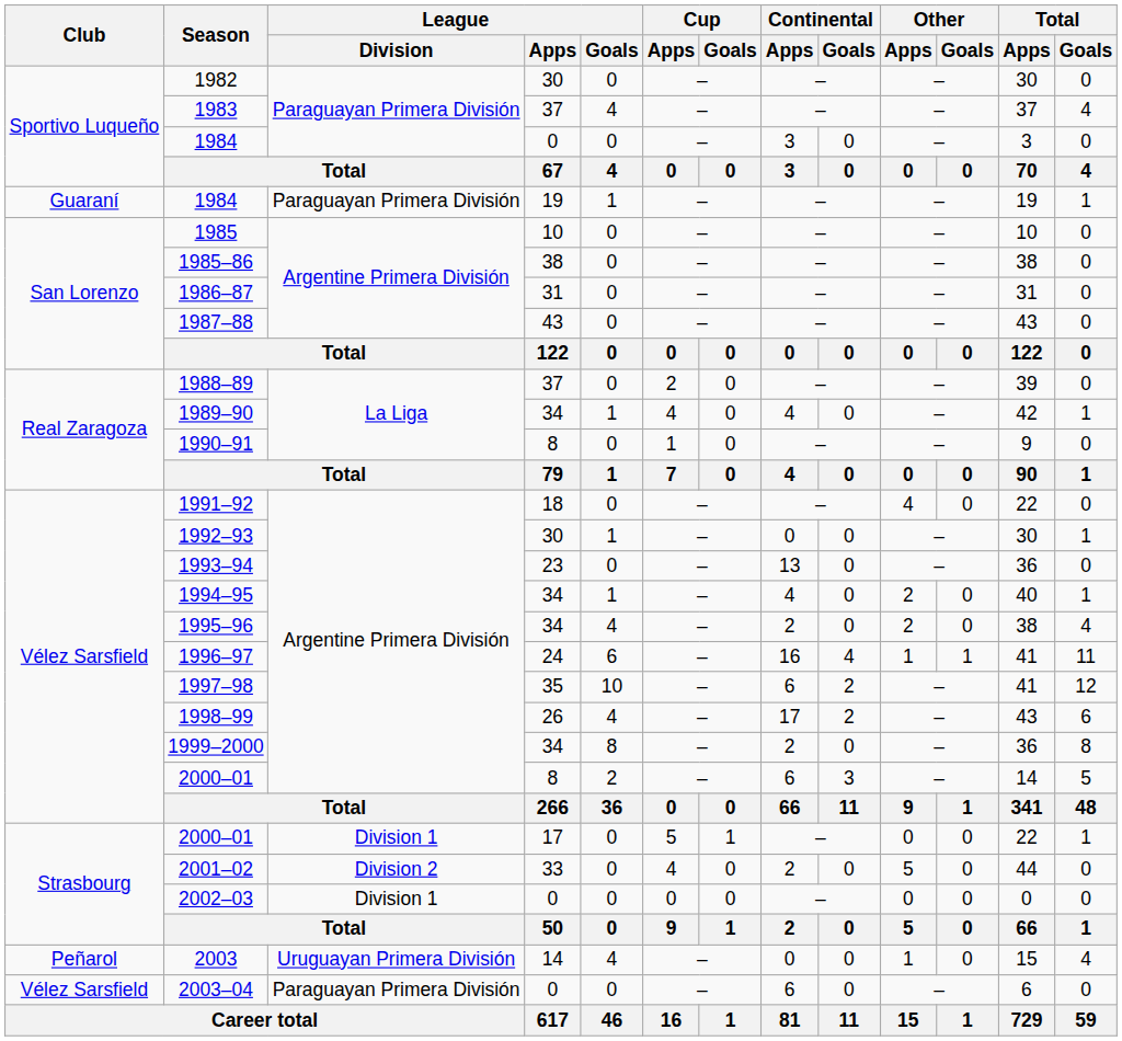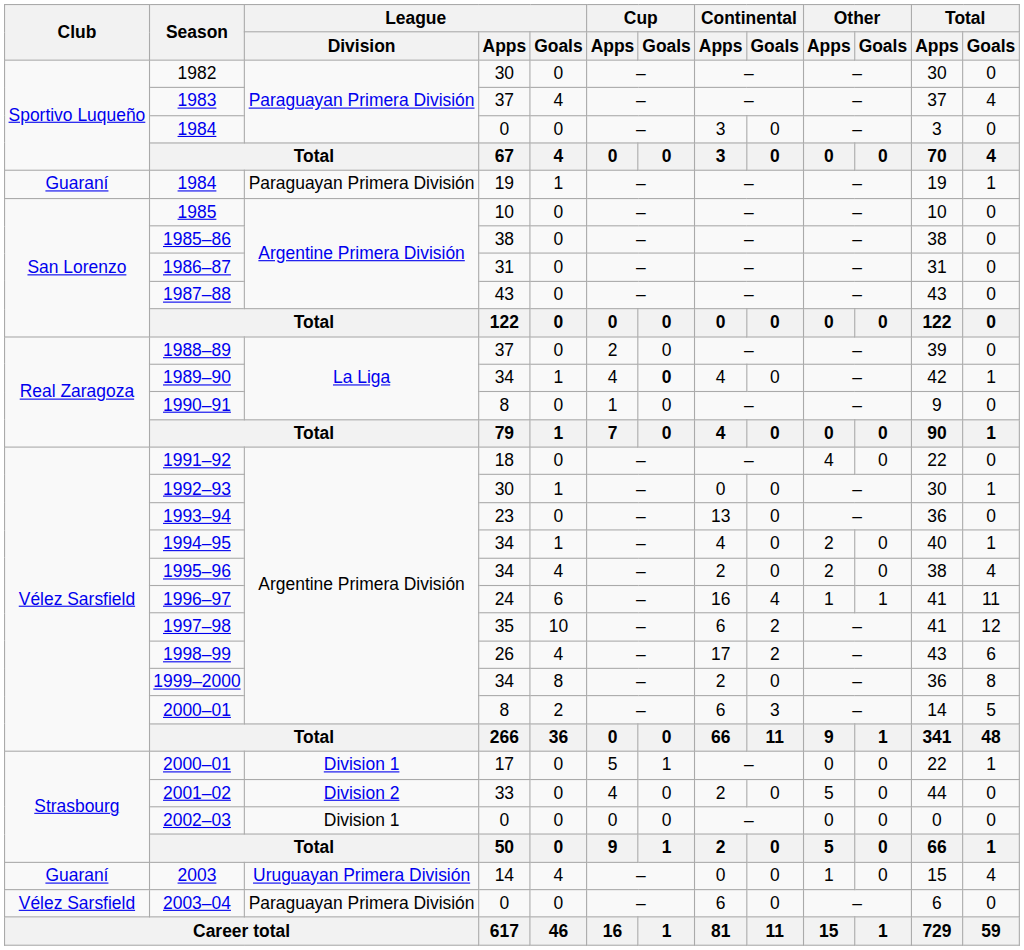 <table class="wikitable" style="text-align:center">
 <tr>
 <th rowspan="2">Club</th>
 <th rowspan="2">Season</th>
 <th colspan="3">League</th>
 <th colspan="2">Cup</th>
 <th colspan="2">Continental</th>
 <th colspan="2">Other</th>
 <th colspan="2">Total</th>
 </tr>
 <tr>
 <th>Division</th>
 <th>Apps</th>
 <th>Goals</th>
 <th>Apps</th>
 <th>Goals</th>
 <th>Apps</th>
 <th>Goals</th>
 <th>Apps</th>
 <th>Goals</th>
 <th>Apps</th>
 <th>Goals</th>
 </tr>
 <tr>
 <td rowspan="4"><a href='#'>Sportivo Luqueño</a></td>
 <td>1982</td>
 <td rowspan="3"><a href='#'>Paraguayan Primera División</a></td>
 <td>30</td>
 <td>0</td>
 <td colspan="2">–</td>
 <td colspan="2">–</td>
 <td colspan="2">–</td>
 <td>30</td>
 <td>0</td>
 </tr>
 <tr>
 <td><a href='#'>1983</a></td>
 <td>37</td>
 <td>4</td>
 <td colspan="2">–</td>
 <td colspan="2">–</td>
 <td colspan="2">–</td>
 <td>37</td>
 <td>4</td>
 </tr>
 <tr>
 <td><a href='#'>1984</a></td>
 <td>0</td>
 <td>0</td>
 <td colspan="2">–</td>
 <td>3</td>
 <td>0</td>
 <td colspan="2">–</td>
 <td>3</td>
 <td>0</td>
 </tr>
 <tr>
 <th colspan="2">Total</th>
 <th>67</th>
 <th>4</th>
 <th>0</th>
 <th>0</th>
 <th>3</th>
 <th>0</th>
 <th>0</th>
 <th>0</th>
 <th>70</th>
 <th>4</th>
 </tr>
 <tr>
 <td><a href='#'>Guaraní</a></td>
 <td><a href='#'>1984</a></td>
 <td>Paraguayan Primera División</td>
 <td>19</td>
 <td>1</td>
 <td colspan="2">–</td>
 <td colspan="2">–</td>
 <td colspan="2">–</td>
 <td>19</td>
 <td>1</td>
 </tr>
 <tr>
 <td rowspan="5"><a href='#'>San Lorenzo</a></td>
 <td><a href='#'>1985</a></td>
 <td rowspan="4"><a href='#'>Argentine Primera División</a></td>
 <td>10</td>
 <td>0</td>
 <td colspan="2">–</td>
 <td colspan="2">–</td>
 <td colspan="2">–</td>
 <td>10</td>
 <td>0</td>
 </tr>
 <tr>
 <td><a href='#'>1985–86</a></td>
 <td>38</td>
 <td>0</td>
 <td colspan="2">–</td>
 <td colspan="2">–</td>
 <td colspan="2">–</td>
 <td>38</td>
 <td>0</td>
 </tr>
 <tr>
 <td><a href='#'>1986–87</a></td>
 <td>31</td>
 <td>0</td>
 <td colspan="2">–</td>
 <td colspan="2">–</td>
 <td colspan="2">–</td>
 <td>31</td>
 <td>0</td>
 </tr>
 <tr>
 <td><a href='#'>1987–88</a></td>
 <td>43</td>
 <td>0</td>
 <td colspan="2">–</td>
 <td colspan="2">–</td>
 <td colspan="2">–</td>
 <td>43</td>
 <td>0</td>
 </tr>
 <tr>
 <th colspan="2">Total</th>
 <th>122</th>
 <th>0</th>
 <th>0</th>
 <th>0</th>
 <th>0</th>
 <th>0</th>
 <th>0</th>
 <th>0</th>
 <th>122</th>
 <th>0</th>
 </tr>
 <tr>
 <td rowspan="4"><a href='#'>Real Zaragoza</a></td>
 <td><a href='#'>1988–89</a></td>
 <td rowspan="3"><a href='#'>La Liga</a></td>
 <td>37</td>
 <td>0</td>
 <td>2</td>
 <td>0</td>
 <td colspan="2">–</td>
 <td colspan="2">–</td>
 <td>39</td>
 <td>0</td>
 </tr>
 <tr>
 <td><a href='#'>1989–90</a></td>
 <td>34</td>
 <td>1</td>
 <td>4</td>
-<td>0</td>
+<td><strong>0</strong></td>
 <td>4</td>
 <td>0</td>
 <td colspan="2">–</td>
 <td>42</td>
 <td>1</td>
 </tr>
 <tr>
 <td><a href='#'>1990–91</a></td>
 <td>8</td>
 <td>0</td>
 <td>1</td>
 <td>0</td>
 <td colspan="2">–</td>
 <td colspan="2">–</td>
 <td>9</td>
 <td>0</td>
 </tr>
 <tr>
 <th colspan="2">Total</th>
 <th>79</th>
 <th>1</th>
 <th>7</th>
 <th>0</th>
 <th>4</th>
 <th>0</th>
 <th>0</th>
 <th>0</th>
 <th>90</th>
 <th>1</th>
 </tr>
 <tr>
 <td rowspan="11"><a href='#'>Vélez Sarsfield</a></td>
 <td><a href='#'>1991–92</a></td>
 <td rowspan="10">Argentine Primera División</td>
 <td>18</td>
 <td>0</td>
 <td colspan="2">–</td>
 <td colspan="2">–</td>
 <td>4</td>
 <td>0</td>
 <td>22</td>
 <td>0</td>
 </tr>
 <tr>
 <td><a href='#'>1992–93</a></td>
 <td>30</td>
 <td>1</td>
 <td colspan="2">–</td>
 <td>0</td>
 <td>0</td>
 <td colspan="2">–</td>
 <td>30</td>
 <td>1</td>
 </tr>
 <tr>
 <td><a href='#'>1993–94</a></td>
 <td>23</td>
 <td>0</td>
 <td colspan="2">–</td>
 <td>13</td>
 <td>0</td>
 <td colspan="2">–</td>
 <td>36</td>
 <td>0</td>
 </tr>
 <tr>
 <td><a href='#'>1994–95</a></td>
 <td>34</td>
 <td>1</td>
 <td colspan="2">–</td>
 <td>4</td>
 <td>0</td>
 <td>2</td>
 <td>0</td>
 <td>40</td>
 <td>1</td>
 </tr>
 <tr>
 <td><a href='#'>1995–96</a></td>
 <td>34</td>
 <td>4</td>
 <td colspan="2">–</td>
 <td>2</td>
 <td>0</td>
 <td>2</td>
 <td>0</td>
 <td>38</td>
 <td>4</td>
 </tr>
 <tr>
 <td><a href='#'>1996–97</a></td>
 <td>24</td>
 <td>6</td>
 <td colspan="2">–</td>
 <td>16</td>
 <td>4</td>
 <td>1</td>
 <td>1</td>
 <td>41</td>
 <td>11</td>
 </tr>
 <tr>
 <td><a href='#'>1997–98</a></td>
 <td>35</td>
 <td>10</td>
 <td colspan="2">–</td>
 <td>6</td>
 <td>2</td>
 <td colspan="2">–</td>
 <td>41</td>
 <td>12</td>
 </tr>
 <tr>
 <td><a href='#'>1998–99</a></td>
 <td>26</td>
 <td>4</td>
 <td colspan="2">–</td>
 <td>17</td>
 <td>2</td>
 <td colspan="2">–</td>
 <td>43</td>
 <td>6</td>
 </tr>
 <tr>
 <td><a href='#'>1999–2000</a></td>
 <td>34</td>
 <td>8</td>
 <td colspan="2">–</td>
 <td>2</td>
 <td>0</td>
 <td colspan="2">–</td>
 <td>36</td>
 <td>8</td>
 </tr>
 <tr>
 <td><a href='#'>2000–01</a></td>
 <td>8</td>
 <td>2</td>
 <td colspan="2">–</td>
 <td>6</td>
 <td>3</td>
 <td colspan="2">–</td>
 <td>14</td>
 <td>5</td>
 </tr>
 <tr>
 <th colspan="2">Total</th>
 <th>266</th>
 <th>36</th>
 <th>0</th>
 <th>0</th>
 <th>66</th>
 <th>11</th>
 <th>9</th>
 <th>1</th>
 <th>341</th>
 <th>48</th>
 </tr>
 <tr>
 <td rowspan="4"><a href='#'>Strasbourg</a></td>
 <td><a href='#'>2000–01</a></td>
 <td><a href='#'>Division 1</a></td>
 <td>17</td>
 <td>0</td>
 <td>5</td>
 <td>1</td>
 <td colspan="2">–</td>
 <td>0</td>
 <td>0</td>
 <td>22</td>
 <td>1</td>
 </tr>
 <tr>
 <td><a href='#'>2001–02</a></td>
 <td><a href='#'>Division 2</a></td>
 <td>33</td>
 <td>0</td>
 <td>4</td>
 <td>0</td>
 <td>2</td>
 <td>0</td>
 <td>5</td>
 <td>0</td>
 <td>44</td>
 <td>0</td>
 </tr>
 <tr>
 <td><a href='#'>2002–03</a></td>
 <td>Division 1</td>
 <td>0</td>
 <td>0</td>
 <td>0</td>
 <td>0</td>
 <td colspan="2">–</td>
 <td>0</td>
 <td>0</td>
 <td>0</td>
 <td>0</td>
 </tr>
 <tr>
 <th colspan="2">Total</th>
 <th>50</th>
 <th>0</th>
 <th>9</th>
 <th>1</th>
 <th>2</th>
 <th>0</th>
 <th>5</th>
 <th>0</th>
 <th>66</th>
 <th>1</th>
 </tr>
 <tr>
-<td><a href='#'>Peñarol</a></td>
+<td><a href='#'>Guaraní</a></td>
 <td><a href='#'>2003</a></td>
 <td><a href='#'>Uruguayan Primera División</a></td>
 <td>14</td>
 <td>4</td>
 <td colspan="2">–</td>
 <td>0</td>
 <td>0</td>
 <td>1</td>
 <td>0</td>
 <td>15</td>
 <td>4</td>
 </tr>
 <tr>
 <td><a href='#'>Vélez Sarsfield</a></td>
 <td><a href='#'>2003–04</a></td>
 <td>Paraguayan Primera División</td>
 <td>0</td>
 <td>0</td>
 <td colspan="2">–</td>
 <td>6</td>
 <td>0</td>
 <td colspan="2">–</td>
 <td>6</td>
 <td>0</td>
 </tr>
 <tr>
 <th colspan="3">Career total</th>
 <th>617</th>
 <th>46</th>
 <th>16</th>
 <th>1</th>
 <th>81</th>
 <th>11</th>
 <th>15</th>
 <th>1</th>
 <th>729</th>
 <th>59</th>
 </tr>
 </table>
